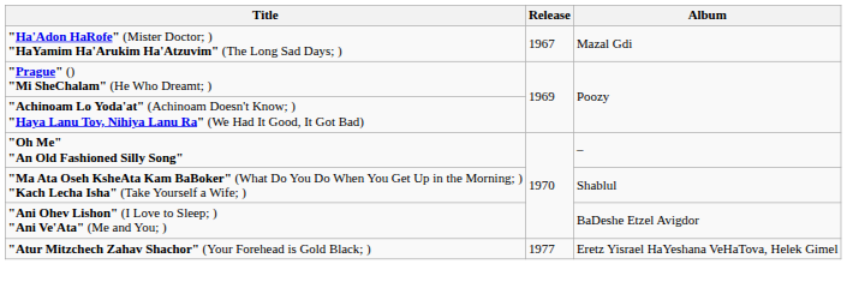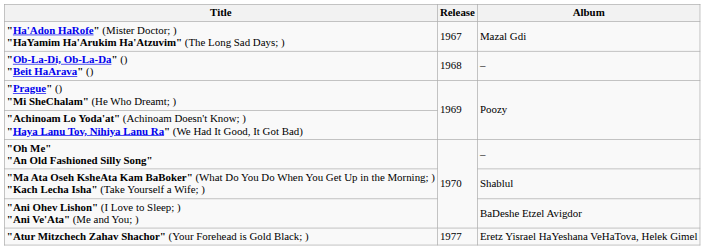 <table class="wikitable"|width=100%>
 <tr>
 <th>Title<br></th>
 <th>Release</th>
 <th>Album</th>
 </tr>
 <tr>
 <td><strong>"<a href='#'>Ha'Adon HaRofe</a>"</strong> (Mister Doctor; )<br><strong>"HaYamim Ha'Arukim Ha'Atzuvim"</strong> (The Long Sad Days; )</td>
 <td>1967</td>
 <td>Mazal Gdi</td>
+</tr>
+<tr>
+<td><strong>"<a href='#'>Ob-La-Di, Ob-La-Da</a>"</strong> ()<br><strong>"<a href='#'>Beit HaArava</a>"</strong> ()</td>
+<td>1968</td>
+<td>–</td>
 </tr>
 <tr>
 <td><strong>"<a href='#'>Prague</a>"</strong> ()<br><strong>"Mi SheChalam"</strong> (He Who Dreamt; )</td>
 <td rowspan=2>1969</td>
 <td rowspan=2>Poozy</td>
 </tr>
 <tr>
 <td><strong>"Achinoam Lo Yoda'at"</strong> (Achinoam Doesn't Know; )<br><strong>"<a href='#'>Haya Lanu Tov, Nihiya Lanu Ra</a>"</strong> (We Had It Good, It Got Bad)</td>
 </tr>
 <tr>
 <td><strong>"Oh Me"</strong><br><strong>"An Old Fashioned Silly Song"</strong></td>
 <td rowspan=3>1970</td>
 <td>–</td>
 </tr>
 <tr>
 <td><strong>"Ma Ata Oseh KsheAta Kam BaBoker"</strong> (What Do You Do When You Get Up in the Morning; )<br><strong>"Kach Lecha Isha"</strong> (Take Yourself a Wife; )</td>
 <td>Shablul</td>
 </tr>
 <tr>
 <td><strong>"Ani Ohev Lishon"</strong> (I Love to Sleep; )<br><strong>"Ani Ve'Ata"</strong> (Me and You; )</td>
 <td>BaDeshe Etzel Avigdor</td>
 </tr>
 <tr>
 <td><strong>"Atur Mitzchech Zahav Shachor"</strong> (Your Forehead is Gold Black;  )</td>
 <td>1977</td>
 <td rowspan=4>Eretz Yisrael HaYeshana VeHaTova, Helek Gimel</td>
 </tr>
 </table>
